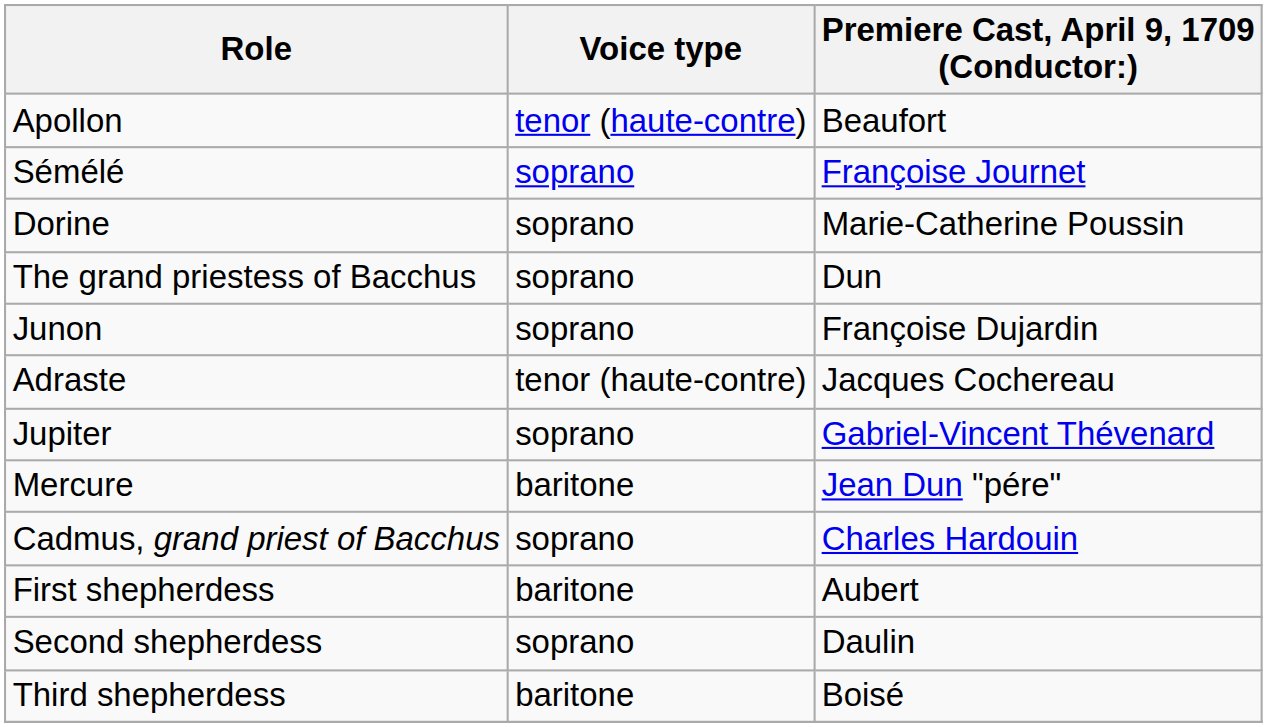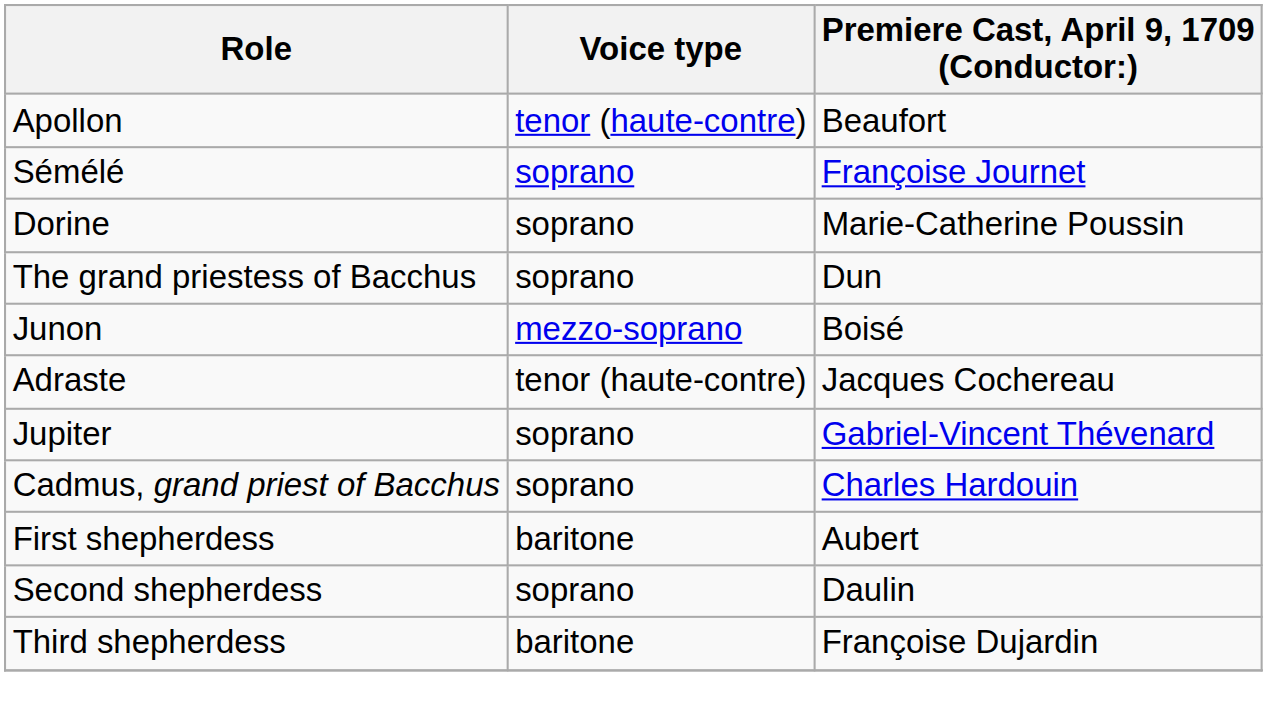 <table class="wikitable">
 <tr>
 <th>Role</th>
 <th>Voice type</th>
 <th>Premiere Cast, April 9, 1709 <br>(Conductor:)</th>
 </tr>
 <tr>
 <td>Apollon</td>
 <td><a href='#'>tenor</a> (<a href='#'>haute-contre</a>)</td>
 <td>Beaufort</td>
 </tr>
 <tr>
 <td>Sémélé</td>
 <td><a href='#'>soprano</a></td>
 <td><a href='#'>Françoise Journet</a></td>
 </tr>
 <tr>
 <td>Dorine</td>
 <td>soprano</td>
 <td>Marie-Catherine Poussin</td>
 </tr>
 <tr>
 <td>The grand priestess of Bacchus</td>
 <td>soprano</td>
 <td>Dun</td>
 </tr>
 <tr>
 <td>Junon</td>
-<td>soprano</td>
-<td>Françoise Dujardin</td>
+<td><a href='#'>mezzo-soprano</a></td>
+<td>Boisé</td>
 </tr>
 <tr>
 <td>Adraste</td>
 <td>tenor (haute-contre)</td>
 <td>Jacques Cochereau</td>
 </tr>
 <tr>
 <td>Jupiter</td>
 <td>soprano</td>
 <td><a href='#'>Gabriel-Vincent Thévenard</a></td>
-</tr>
-<tr>
-<td>Mercure</td>
-<td>baritone</td>
-<td><a href='#'>Jean Dun</a> "pére"</td>
 </tr>
 <tr>
 <td>Cadmus, <em>grand priest of Bacchus</em></td>
 <td>soprano</td>
 <td><a href='#'>Charles Hardouin</a></td>
 </tr>
 <tr>
 <td>First shepherdess</td>
 <td>baritone</td>
 <td>Aubert</td>
 </tr>
 <tr>
 <td>Second shepherdess</td>
 <td>soprano</td>
 <td>Daulin</td>
 </tr>
 <tr>
 <td>Third shepherdess</td>
 <td>baritone</td>
-<td>Boisé</td>
+<td>Françoise Dujardin</td>
 </tr>
 <tr>
 </tr>
 </table>
